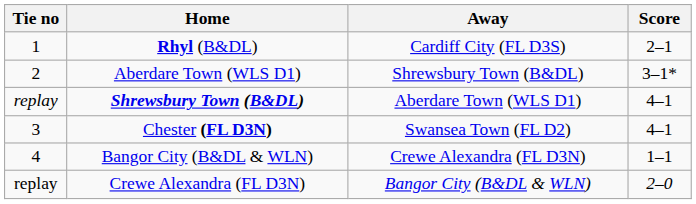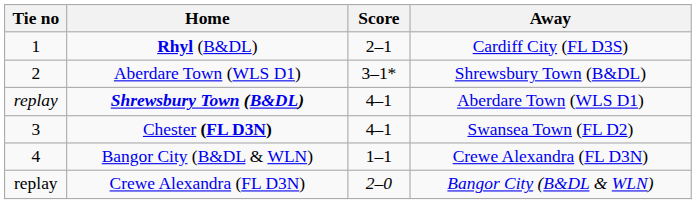 <table class="wikitable" style="text-align:center">
 <tr>
 <th width=50>Tie no</th>
 <th width=250>Home</th>
+<th width=50>Score</th>
 <th width=250>Away</th>
-<th width=50>Score</th>
 </tr>
 <tr>
 <td>1</td>
 <td><strong><a href='#'>Rhyl</a></strong> (<a href='#'>B&DL</a>)</td>
+<td>2–1</td>
 <td><a href='#'>Cardiff City</a>  (<a href='#'>FL D3S</a>)</td>
-<td>2–1</td>
 </tr>
 <tr>
 <td>2</td>
 <td><a href='#'>Aberdare Town</a> (<a href='#'>WLS D1</a>)</td>
+<td>3–1*</td>
 <td><a href='#'>Shrewsbury Town</a> (<a href='#'>B&DL</a>)</td>
-<td>3–1*</td>
 </tr>
 <tr>
 <td><em>replay</em></td>
 <td><strong><em><a href='#'>Shrewsbury Town</a><strong> (<a href='#'>B&DL</a>)<em></td>
+<td></em>4–1<em></td>
 <td></em><a href='#'>Aberdare Town</a> (<a href='#'>WLS D1</a>)<em></td>
-<td></em>4–1<em></td>
 </tr>
 <tr>
 <td>3</td>
 <td></strong><a href='#'>Chester</a><strong> (<a href='#'>FL D3N</a>)</td>
+<td>4–1</td>
 <td><a href='#'>Swansea Town</a> (<a href='#'>FL D2</a>)</td>
-<td>4–1</td>
 </tr>
 <tr>
 <td>4</td>
 <td><a href='#'>Bangor City</a> (<a href='#'>B&DL</a> & <a href='#'>WLN</a>)</td>
+<td>1–1</td>
 <td><a href='#'>Crewe Alexandra</a> (<a href='#'>FL D3N</a>)</td>
-<td>1–1</td>
 </tr>
 <tr>
 <td></em>replay<em></td>
 <td></em></strong><a href='#'>Crewe Alexandra</a></strong> (<a href='#'>FL D3N</a>)</em></td>
+<td><em>2–0</em></td>
 <td><em><a href='#'>Bangor City</a> (<a href='#'>B&DL</a> & <a href='#'>WLN</a>)</em></td>
-<td><em>2–0</em></td>
 </tr>
 </table>
